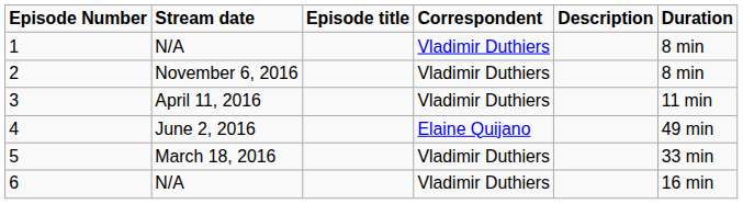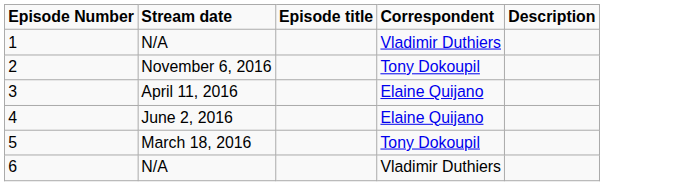 <table class="wikitable">
 <tr>
 <td><strong>Episode Number</strong></td>
 <td><strong>Stream date</strong></td>
 <td><strong>Episode title</strong></td>
 <td><strong>Correspondent</strong></td>
 <td><strong>Description</strong></td>
-<td><strong>Duration</strong></td>
 </tr>
 <tr>
 <td>1</td>
 <td>N/A</td>
 <td></td>
 <td><a href='#'>Vladimir Duthiers</a></td>
 <td></td>
-<td>8 min</td>
 </tr>
 <tr>
 <td>2</td>
 <td>November 6, 2016</td>
 <td></td>
-<td>Vladimir Duthiers</td>
+<td><a href='#'>Tony Dokoupil</a></td>
 <td></td>
-<td>8 min</td>
 </tr>
 <tr>
 <td>3</td>
 <td>April 11, 2016</td>
 <td></td>
-<td>Vladimir Duthiers</td>
+<td><a href='#'>Elaine Quijano</a></td>
 <td></td>
-<td>11 min</td>
 </tr>
 <tr>
 <td>4</td>
 <td>June 2, 2016</td>
 <td></td>
 <td><a href='#'>Elaine Quijano</a></td>
 <td></td>
-<td>49 min</td>
 </tr>
 <tr>
 <td>5</td>
 <td>March 18, 2016</td>
 <td></td>
-<td>Vladimir Duthiers</td>
+<td><a href='#'>Tony Dokoupil</a></td>
 <td></td>
-<td>33 min</td>
 </tr>
 <tr>
 <td>6</td>
 <td>N/A</td>
 <td></td>
 <td>Vladimir Duthiers</td>
 <td></td>
-<td>16 min</td>
 </tr>
 </table>
